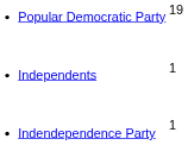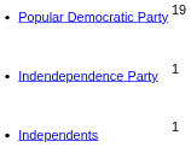 <table>
 <tr>
 <td><br><ul><li><a href='#'>Popular Democratic Party</a></li></ul></td>
 <td><div>19</div></td>
 </tr>
 <tr>
+<td><br><ul><li><a href='#'>Indendependence Party</a></li></ul></td>
+<td><div>1</div></td>
+</tr>
+<tr>
 <td><br><ul><li><a href='#'>Independents</a></li></ul></td>
 <td><div>1</div></td>
 </tr>
-<tr>
-<td><br><ul><li><a href='#'>Indendependence Party</a></li></ul></td>
-<td><div>1</div></td>
-</tr>
 </table>
